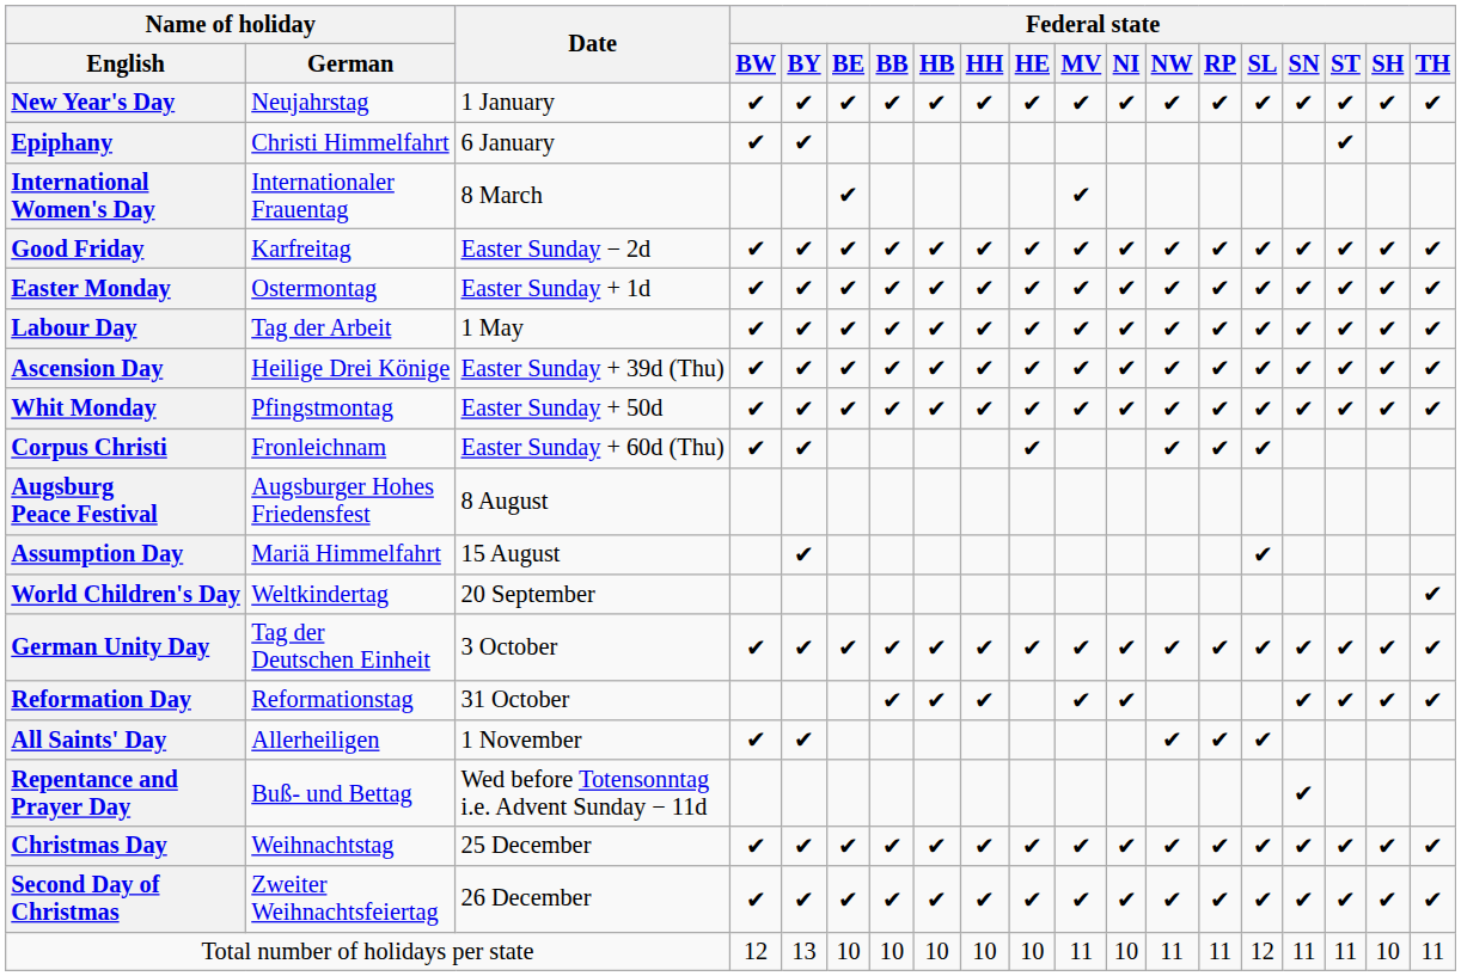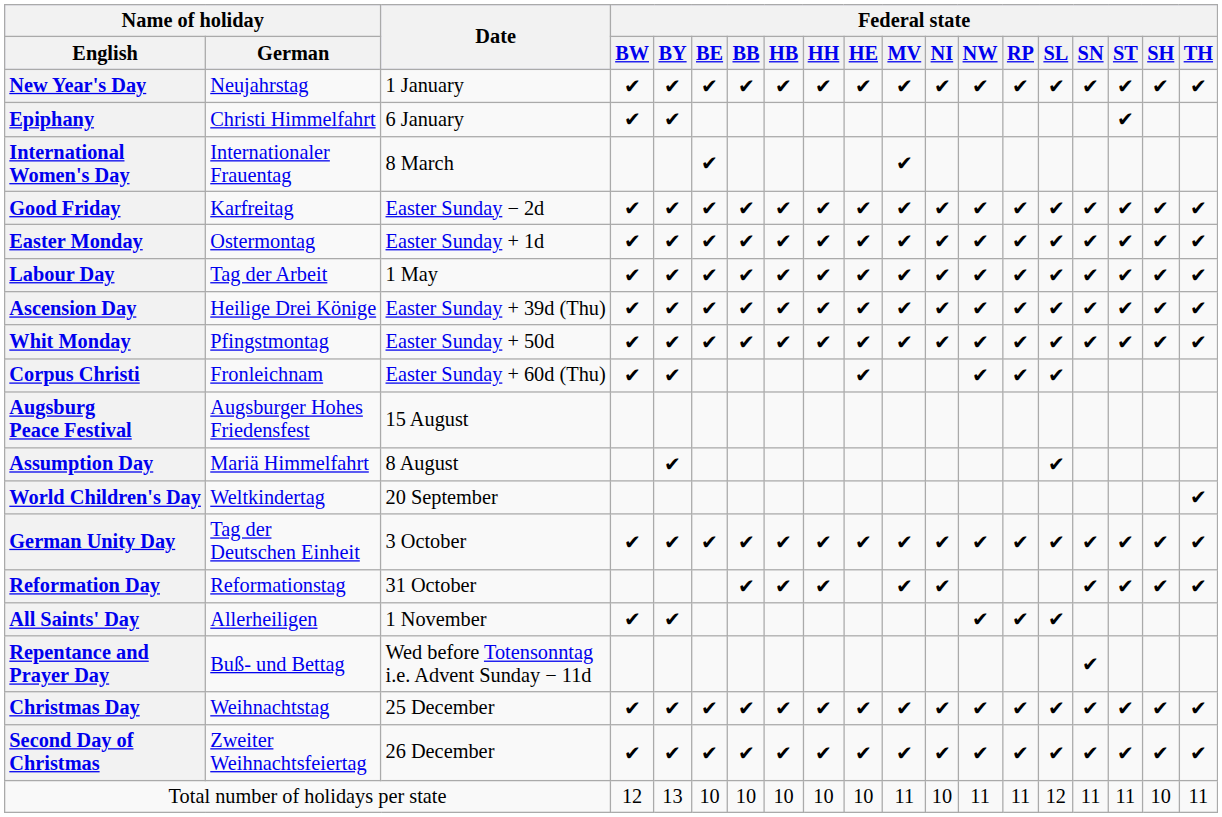 <table class=wikitable style="text-align:center; vertical-align:top">
 <tr style="background:#DDF">
 <th colspan=2>Name of holiday</th>
 <th rowspan=2>Date</th>
 <th colspan=16>Federal state</th>
 </tr>
 <tr style="background:#DDF">
 <th>English</th>
 <th>German</th>
 <th> <a href='#'>BW</a></th>
 <th> <a href='#'>BY</a></th>
 <th> <a href='#'>BE</a></th>
 <th> <a href='#'>BB</a></th>
 <th> <a href='#'>HB</a></th>
 <th> <a href='#'>HH</a></th>
 <th> <a href='#'>HE</a></th>
 <th> <a href='#'>MV</a></th>
 <th> <a href='#'>NI</a></th>
 <th> <a href='#'>NW</a></th>
 <th> <a href='#'>RP</a></th>
 <th> <a href='#'>SL</a></th>
 <th> <a href='#'>SN</a></th>
 <th> <a href='#'>ST</a></th>
 <th> <a href='#'>SH</a></th>
 <th> <a href='#'>TH</a></th>
 </tr>
 <tr -->
 <th style="text-align:left"><a href='#'>New Year's Day</a></th>
 <td style="text-align:left"><a href='#'><span>Neujahrstag</span></a></td>
 <td style="text-align:left">1 January</td>
 <td>✔</td>
 <td>✔</td>
 <td>✔</td>
 <td>✔</td>
 <td>✔</td>
 <td>✔</td>
 <td>✔</td>
 <td>✔</td>
 <td>✔</td>
 <td>✔</td>
 <td>✔</td>
 <td>✔</td>
 <td>✔</td>
 <td>✔</td>
 <td>✔</td>
 <td>✔</td>
 </tr>
 <tr -->
 <th style="text-align:left"><a href='#'>Epiphany</a></th>
 <td style="text-align:left"><a href='#'><span>Christi Himmelfahrt</span></a></td>
 <td style="text-align:left">6 January</td>
 <td>✔</td>
 <td>✔</td>
 <td></td>
 <td></td>
 <td></td>
 <td></td>
 <td></td>
 <td></td>
 <td></td>
 <td></td>
 <td></td>
 <td></td>
 <td></td>
 <td>✔</td>
 <td></td>
 <td></td>
 </tr>
 <tr -->
 <th style="text-align:left"><a href='#'>International Women's Day</a></th>
 <td style="text-align:left"><a href='#'><span>Internationaler Frauentag</span></a></td>
 <td style="text-align:left">8 March</td>
 <td></td>
 <td></td>
 <td>✔</td>
 <td></td>
 <td></td>
 <td></td>
 <td></td>
 <td>✔</td>
 <td></td>
 <td></td>
 <td></td>
 <td></td>
 <td></td>
 <td></td>
 <td></td>
 <td></td>
 </tr>
 <tr>
 <th style="text-align:left"><a href='#'>Good Friday</a></th>
 <td style="text-align:left"><a href='#'><span>Karfreitag</span></a></td>
 <td style="text-align:left"><a href='#'>Easter Sunday</a> − 2d</td>
 <td>✔</td>
 <td>✔</td>
 <td>✔</td>
 <td>✔</td>
 <td>✔</td>
 <td>✔</td>
 <td>✔</td>
 <td>✔</td>
 <td>✔</td>
 <td>✔</td>
 <td>✔</td>
 <td>✔</td>
 <td>✔</td>
 <td>✔</td>
 <td>✔</td>
 <td>✔</td>
 </tr>
 <tr>
 <th style="text-align:left"><a href='#'>Easter Monday</a></th>
 <td style="text-align:left"><a href='#'><span>Ostermontag</span></a></td>
 <td style="text-align:left"><a href='#'>Easter Sunday</a> + 1d</td>
 <td>✔</td>
 <td>✔</td>
 <td>✔</td>
 <td>✔</td>
 <td>✔</td>
 <td>✔</td>
 <td>✔</td>
 <td>✔</td>
 <td>✔</td>
 <td>✔</td>
 <td>✔</td>
 <td>✔</td>
 <td>✔</td>
 <td>✔</td>
 <td>✔</td>
 <td>✔</td>
 </tr>
 <tr>
 <th style="text-align:left"><a href='#'>Labour Day</a></th>
 <td style="text-align:left"><a href='#'><span>Tag der Arbeit</span></a></td>
 <td style="text-align:left">1 May</td>
 <td>✔</td>
 <td>✔</td>
 <td>✔</td>
 <td>✔</td>
 <td>✔</td>
 <td>✔</td>
 <td>✔</td>
 <td>✔</td>
 <td>✔</td>
 <td>✔</td>
 <td>✔</td>
 <td>✔</td>
 <td>✔</td>
 <td>✔</td>
 <td>✔</td>
 <td>✔</td>
 </tr>
 <tr>
 <th style="text-align:left"><a href='#'>Ascension Day</a></th>
 <td style="text-align:left;white-space:nowrap"><a href='#'><span>Heilige Drei Könige</span></a></td>
 <td style="text-align:left; white-space:nowrap"><a href='#'>Easter Sunday</a> + 39d (Thu)</td>
 <td>✔</td>
 <td>✔</td>
 <td>✔</td>
 <td>✔</td>
 <td>✔</td>
 <td>✔</td>
 <td>✔</td>
 <td>✔</td>
 <td>✔</td>
 <td>✔</td>
 <td>✔</td>
 <td>✔</td>
 <td>✔</td>
 <td>✔</td>
 <td>✔</td>
 <td>✔</td>
 </tr>
 <tr>
 <th style="text-align:left"><a href='#'>Whit Monday</a></th>
 <td style="text-align:left"><a href='#'><span>Pfingstmontag</span></a></td>
 <td style="text-align:left"><a href='#'>Easter Sunday</a> + 50d</td>
 <td>✔</td>
 <td>✔</td>
 <td>✔</td>
 <td>✔</td>
 <td>✔</td>
 <td>✔</td>
 <td>✔</td>
 <td>✔</td>
 <td>✔</td>
 <td>✔</td>
 <td>✔</td>
 <td>✔</td>
 <td>✔</td>
 <td>✔</td>
 <td>✔</td>
 <td>✔</td>
 </tr>
 <tr>
 <th style="text-align:left"><a href='#'>Corpus Christi</a></th>
 <td style="text-align:left"><a href='#'><span>Fronleichnam</span></a></td>
 <td style="text-align:left"><a href='#'>Easter Sunday</a> + 60d (Thu)</td>
 <td>✔</td>
 <td>✔</td>
 <td></td>
 <td></td>
 <td></td>
 <td></td>
 <td>✔</td>
 <td></td>
 <td></td>
 <td>✔</td>
 <td>✔</td>
 <td>✔</td>
 <td></td>
 <td></td>
 <td></td>
 <td></td>
 </tr>
 <tr>
 <th style="text-align:left"><a href='#'>Augsburg Peace Festival</a></th>
 <td style="text-align:left"><a href='#'><span>Augsburger Hohes Friedensfest</span></a></td>
-<td style="text-align:left">8 August</td>
+<td style="text-align:left">15 August</td>
 <td></td>
 <td></td>
 <td></td>
 <td></td>
 <td></td>
 <td></td>
 <td></td>
 <td></td>
 <td></td>
 <td></td>
 <td></td>
 <td></td>
 <td></td>
 <td></td>
 <td></td>
 <td></td>
 </tr>
 <tr>
 <th style="text-align:left"><a href='#'>Assumption Day</a></th>
 <td style="text-align:left"><a href='#'><span>Mariä Himmelfahrt</span></a></td>
-<td style="text-align:left">15 August</td>
+<td style="text-align:left">8 August</td>
 <td></td>
 <td>✔</td>
 <td></td>
 <td></td>
 <td></td>
 <td></td>
 <td></td>
 <td></td>
 <td></td>
 <td></td>
 <td></td>
 <td>✔</td>
 <td></td>
 <td></td>
 <td></td>
 <td></td>
 </tr>
 <tr>
 <th style="text-align:left; white-space:nowrap"><a href='#'>World Children's Day</a></th>
 <td style="text-align:left"><a href='#'><span>Weltkindertag</span></a></td>
 <td style="text-align:left">20 September</td>
 <td></td>
 <td></td>
 <td></td>
 <td></td>
 <td></td>
 <td></td>
 <td></td>
 <td></td>
 <td></td>
 <td></td>
 <td></td>
 <td></td>
 <td></td>
 <td></td>
 <td></td>
 <td>✔</td>
 </tr>
 <tr>
 <th style="text-align:left; white-space:nowrap"><a href='#'>German Unity Day</a></th>
 <td style="text-align:left"><a href='#'><span>Tag der Deutschen Einheit</span></a></td>
 <td style="text-align:left">3 October</td>
 <td>✔</td>
 <td>✔</td>
 <td>✔</td>
 <td>✔</td>
 <td>✔</td>
 <td>✔</td>
 <td>✔</td>
 <td>✔</td>
 <td>✔</td>
 <td>✔</td>
 <td>✔</td>
 <td>✔</td>
 <td>✔</td>
 <td>✔</td>
 <td>✔</td>
 <td>✔</td>
 </tr>
 <tr>
 <th style="text-align:left"><a href='#'>Reformation Day</a></th>
 <td style="text-align:left"><a href='#'><span>Reformationstag</span></a></td>
 <td style="text-align:left">31 October</td>
 <td></td>
 <td></td>
 <td></td>
 <td>✔</td>
 <td>✔</td>
 <td>✔</td>
 <td></td>
 <td>✔</td>
 <td>✔</td>
 <td></td>
 <td></td>
 <td></td>
 <td>✔</td>
 <td>✔</td>
 <td>✔</td>
 <td>✔</td>
 </tr>
 <tr>
 <th style="text-align:left"><a href='#'>All Saints' Day</a></th>
 <td style="text-align:left"><a href='#'><span>Allerheiligen</span></a></td>
 <td style="text-align:left">1 November</td>
 <td>✔</td>
 <td>✔</td>
 <td></td>
 <td></td>
 <td></td>
 <td></td>
 <td></td>
 <td></td>
 <td></td>
 <td>✔</td>
 <td>✔</td>
 <td>✔</td>
 <td></td>
 <td></td>
 <td></td>
 <td></td>
 </tr>
 <tr -->
 <th style="text-align:left"><a href='#'>Repentance and Prayer Day</a></th>
 <td style="text-align:left"><a href='#'><span>Buß- und Bettag</span></a></td>
 <td style="text-align:left">Wed before <a href='#'>Totensonntag</a><br>i.e. Advent Sunday − 11d</td>
 <td></td>
 <td></td>
 <td></td>
 <td></td>
 <td></td>
 <td></td>
 <td></td>
 <td></td>
 <td></td>
 <td></td>
 <td></td>
 <td></td>
 <td>✔</td>
 <td></td>
 <td></td>
 <td></td>
 </tr>
 <tr -->
 <th style="text-align:left"><a href='#'>Christmas Day</a></th>
 <td style="text-align:left"><a href='#'><span>Weihnachtstag</span></a></td>
 <td style="text-align:left">25 December</td>
 <td>✔</td>
 <td>✔</td>
 <td>✔</td>
 <td>✔</td>
 <td>✔</td>
 <td>✔</td>
 <td>✔</td>
 <td>✔</td>
 <td>✔</td>
 <td>✔</td>
 <td>✔</td>
 <td>✔</td>
 <td>✔</td>
 <td>✔</td>
 <td>✔</td>
 <td>✔</td>
 </tr>
 <tr -->
 <th style="text-align:left"><a href='#'>Second Day of Christmas</a></th>
 <td style="text-align:left"><a href='#'><span>Zweiter Weihnachtsfeiertag</span></a></td>
 <td style="text-align:left">26 December</td>
 <td>✔</td>
 <td>✔</td>
 <td>✔</td>
 <td>✔</td>
 <td>✔</td>
 <td>✔</td>
 <td>✔</td>
 <td>✔</td>
 <td>✔</td>
 <td>✔</td>
 <td>✔</td>
 <td>✔</td>
 <td>✔</td>
 <td>✔</td>
 <td>✔</td>
 <td>✔</td>
 </tr>
 <tr -->
 <td colspan="3">Total number of holidays per state</td>
 <td>12</td>
 <td>13</td>
 <td>10</td>
 <td>10</td>
 <td>10</td>
 <td>10</td>
 <td>10</td>
 <td>11</td>
 <td>10</td>
 <td>11</td>
 <td>11</td>
 <td>12</td>
 <td>11</td>
 <td>11</td>
 <td>10</td>
 <td>11</td>
 </tr>
 </table>
